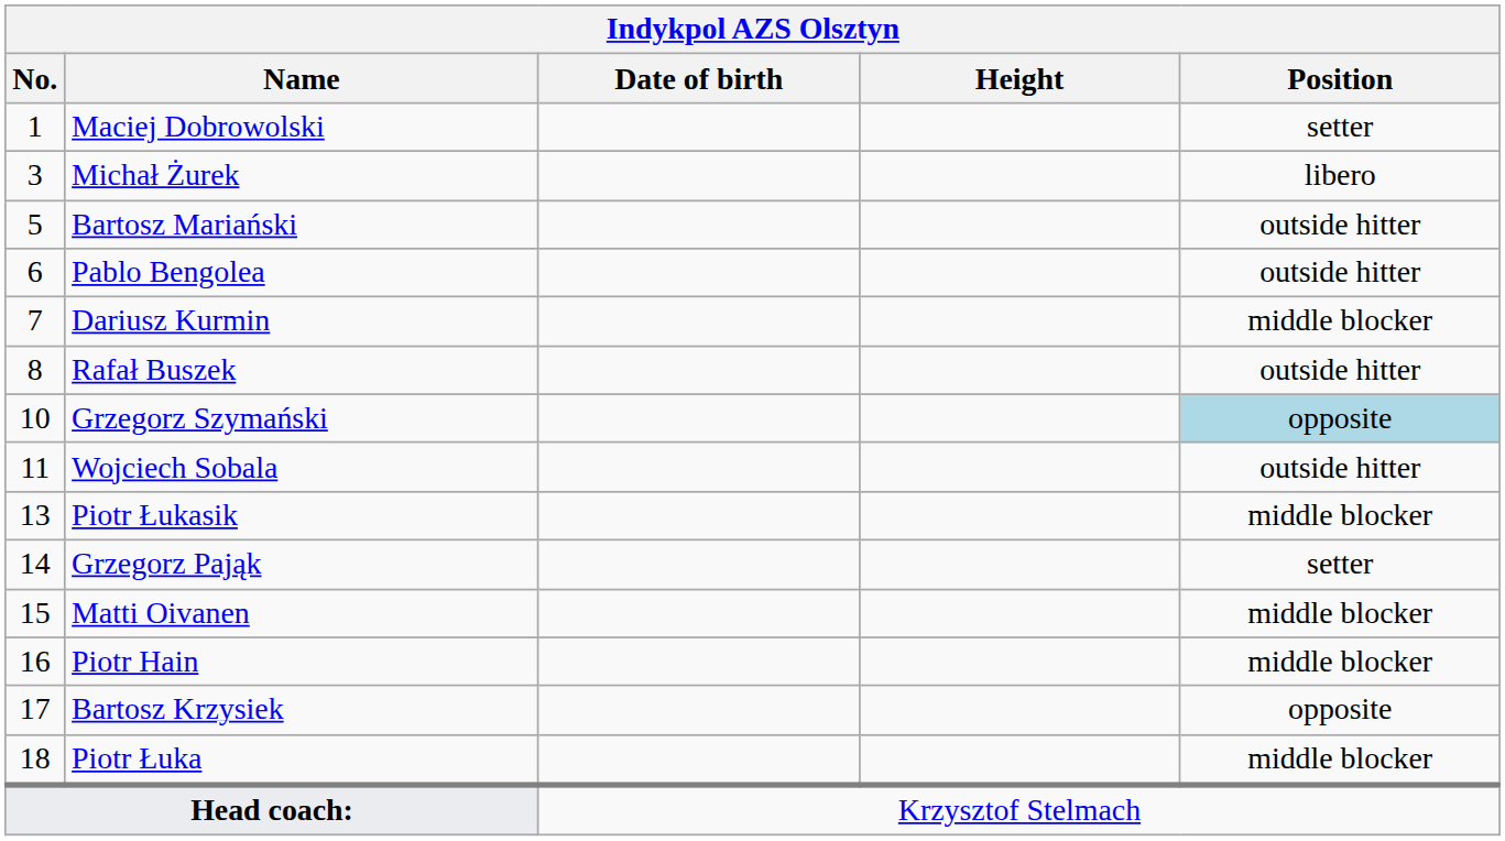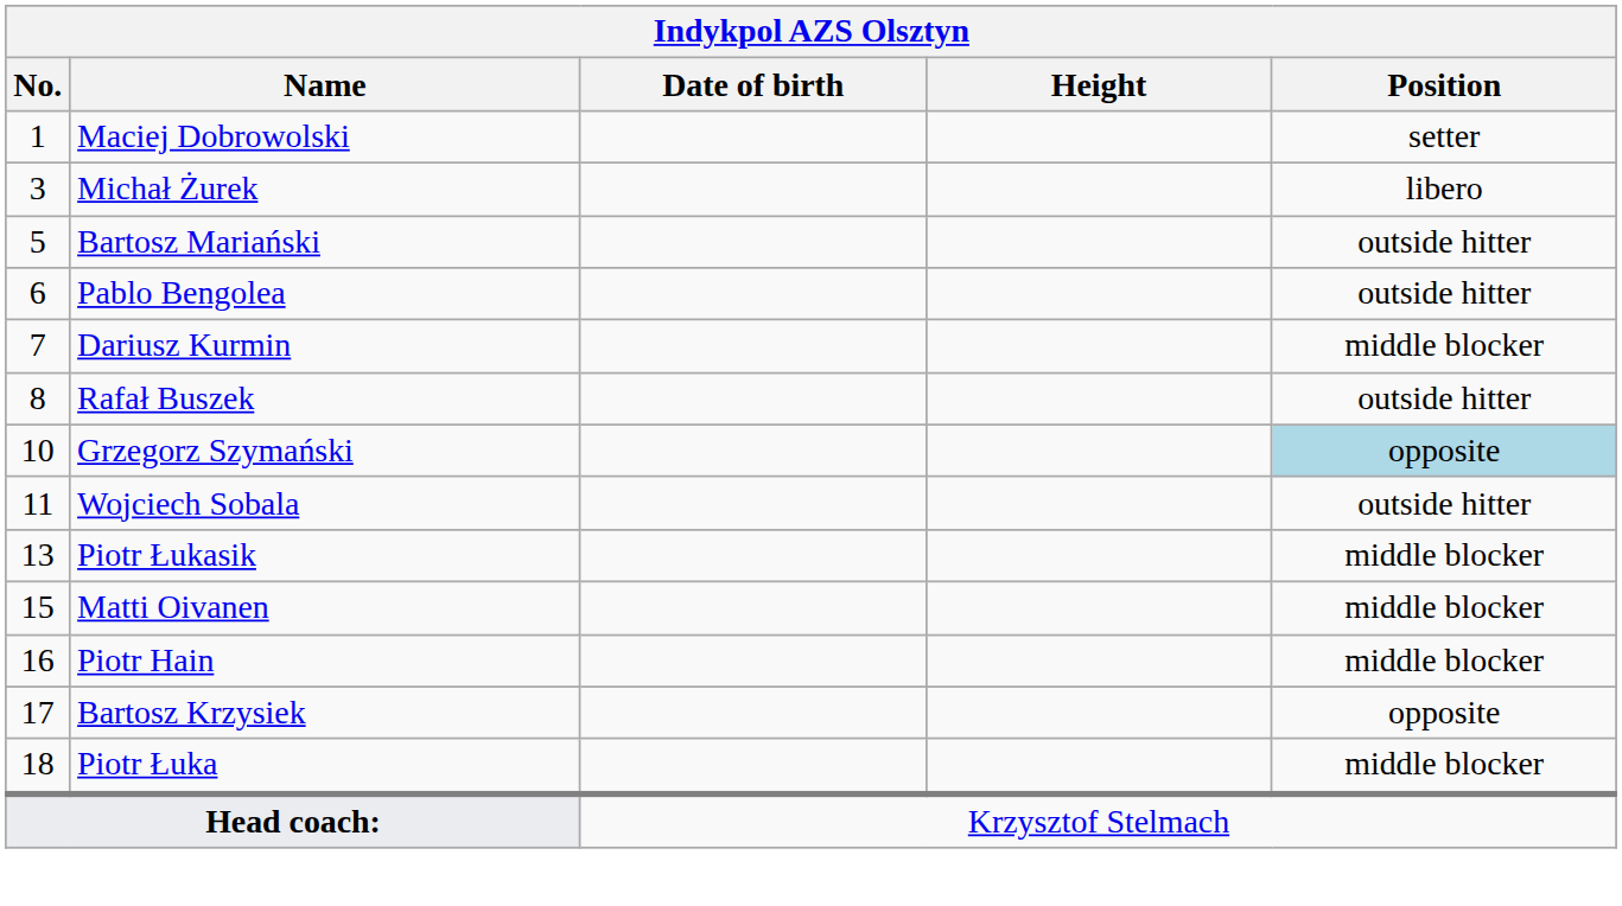 <table class="wikitable collapsible collapsed" style="font-size:100%; text-align:center">
 <tr>
 <th colspan=5 style="width:30em"><a href='#'>Indykpol AZS Olsztyn</a></th>
 </tr>
 <tr>
 <th>No.</th>
 <th style="width:15em">Name</th>
 <th style="width:10em">Date of birth</th>
 <th style="width:10em">Height</th>
 <th style="width:10em">Position</th>
 </tr>
 <tr>
 <td>1</td>
 <td align=left> <a href='#'>Maciej Dobrowolski</a></td>
 <td align=right></td>
 <td></td>
 <td>setter</td>
 </tr>
 <tr>
 <td>3</td>
 <td align=left> <a href='#'>Michał Żurek</a></td>
 <td align=right></td>
 <td></td>
 <td>libero</td>
 </tr>
 <tr>
 <td>5</td>
 <td align=left> <a href='#'>Bartosz Mariański</a></td>
 <td align=right></td>
 <td></td>
 <td>outside hitter</td>
 </tr>
 <tr>
 <td>6</td>
 <td align=left> <a href='#'>Pablo Bengolea</a></td>
 <td align=right></td>
 <td></td>
 <td>outside hitter</td>
 </tr>
 <tr>
 <td>7</td>
 <td align=left> <a href='#'>Dariusz Kurmin</a></td>
 <td align=right></td>
 <td></td>
 <td>middle blocker</td>
 </tr>
 <tr>
 <td>8</td>
 <td align=left> <a href='#'>Rafał Buszek</a></td>
 <td align=right></td>
 <td></td>
 <td>outside hitter</td>
 </tr>
 <tr>
 <td>10</td>
 <td align=left> <a href='#'>Grzegorz Szymański</a></td>
 <td align=right></td>
 <td></td>
 <td style="background: lightblue;">opposite</td>
 </tr>
 <tr>
 <td>11</td>
 <td align=left> <a href='#'>Wojciech Sobala</a></td>
 <td align=right></td>
 <td></td>
 <td>outside hitter</td>
 </tr>
 <tr>
 <td>13</td>
 <td align=left> <a href='#'>Piotr Łukasik</a></td>
 <td align=right></td>
 <td></td>
 <td>middle blocker</td>
 </tr>
 <tr>
-<td>14</td>
-<td align=left> <a href='#'>Grzegorz Pająk</a></td>
-<td align=right></td>
-<td></td>
-<td>setter</td>
-</tr>
-<tr>
 <td>15</td>
 <td align=left> <a href='#'>Matti Oivanen</a></td>
 <td align=right></td>
 <td></td>
 <td>middle blocker</td>
 </tr>
 <tr>
 <td>16</td>
 <td align=left> <a href='#'>Piotr Hain</a></td>
 <td align=right></td>
 <td></td>
 <td>middle blocker</td>
 </tr>
 <tr>
 <td>17</td>
 <td align=left> <a href='#'>Bartosz Krzysiek</a></td>
 <td align=right></td>
 <td></td>
 <td>opposite</td>
 </tr>
 <tr>
 <td>18</td>
 <td align=left> <a href='#'>Piotr Łuka</a></td>
 <td align=right></td>
 <td></td>
 <td>middle blocker</td>
 </tr>
 <tr style="border-top: 3px solid grey">
 <td colspan=2 style="background:#EAECF0"><strong>Head coach:</strong></td>
 <td colspan=3> <a href='#'>Krzysztof Stelmach</a></td>
 </tr>
 </table>
